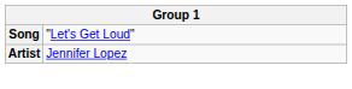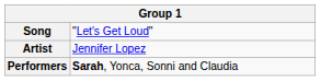 <table class="wikitable" style="font-size: 90%" width=400px>
 <tr>
 <th colspan=2>Group 1</th>
 </tr>
 <tr>
 <th width=10%>Song</th>
 <td>"<a href='#'>Let's Get Loud</a>"</td>
 </tr>
 <tr>
 <th width=10%>Artist</th>
 <td><a href='#'>Jennifer Lopez</a></td>
 </tr>
+<tr>
+<th width=10%>Performers</th>
+<td><strong>Sarah</strong>, Yonca, Sonni and Claudia</td>
+</tr>
 </table>
